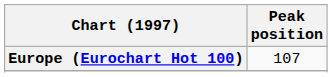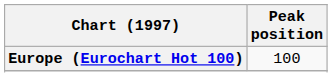 <table class="wikitable plainrowheaders sortable" style="text-align:center">
 <tr>
 <th scope="col">Chart (1997)</th>
 <th scope="col">Peak<br>position</th>
 </tr>
 <tr>
 <th scope="row">Europe (<a href='#'>Eurochart Hot 100</a>)</th>
-<td>107</td>
+<td>100</td>
 </tr>
 <tr>
 </tr>
 <tr>
 </tr>
 </table>
